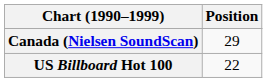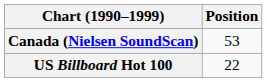 <table class="wikitable plainrowheaders">
 <tr>
 <th>Chart (1990–1999)</th>
 <th>Position</th>
 </tr>
 <tr>
 </tr>
 <tr>
 <th scope="row">Canada (<a href='#'>Nielsen SoundScan</a>)</th>
-<td align="center">29</td>
+<td align="center">53</td>
 </tr>
 <tr>
 <th scope="row">US <em>Billboard</em> Hot 100</th>
 <td align="center">22</td>
 </tr>
 </table>
